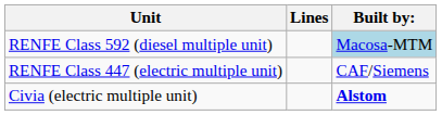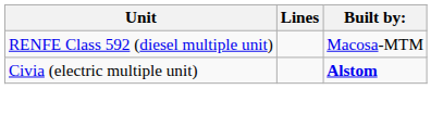 <table class="wikitable">
 <tr>
 <th>Unit</th>
 <th>Lines</th>
 <th>Built by:</th>
 </tr>
 <tr>
 <td><a href='#'>RENFE Class 592</a> (<a href='#'>diesel multiple unit</a>)</td>
 <td>  </td>
-<td style="background: lightblue;"><a href='#'>Macosa</a>-MTM</td>
-</tr>
-<tr>
-<td><a href='#'>RENFE Class 447</a> (<a href='#'>electric multiple unit</a>)</td>
-<td>  </td>
-<td><a href='#'>CAF</a>/<a href='#'>Siemens</a></td>
+<td><a href='#'>Macosa</a>-MTM</td>
 </tr>
 <tr>
 <td><a href='#'>Civia</a> (electric multiple unit)</td>
 <td>  </td>
 <td><strong><a href='#'>Alstom</a></strong></td>
 </tr>
 </table>
